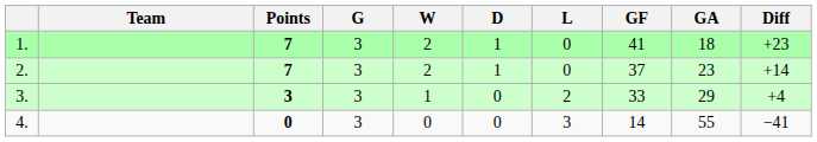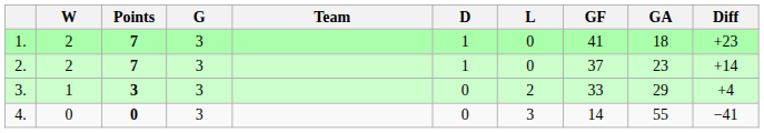 <table class=wikitable style="text-align:center">
 <tr bgcolor="#DCDCDC">
 <th width="25"></th>
-<th width="200">Team</th>
+<th width="60">W</th>
 <th width="60">Points</th>
 <th width="60">G</th>
-<th width="60">W</th>
+<th width="200">Team</th>
 <th width="60">D</th>
 <th width="60">L</th>
 <th width="60">GF</th>
 <th width="60">GA</th>
 <th width="60">Diff</th>
 </tr>
 <tr bgcolor=#AAFFAA>
 <td>1.</td>
-<td align=left></td>
+<td>2</td>
 <td><strong>7</strong></td>
 <td>3</td>
-<td>2</td>
+<td align=left></td>
 <td>1</td>
 <td>0</td>
 <td>41</td>
 <td>18</td>
 <td>+23</td>
 </tr>
 <tr bgcolor=#CCFFCC>
 <td>2.</td>
-<td align=left></td>
+<td>2</td>
 <td><strong>7</strong></td>
 <td>3</td>
-<td>2</td>
+<td align=left></td>
 <td>1</td>
 <td>0</td>
 <td>37</td>
 <td>23</td>
 <td>+14</td>
 </tr>
 <tr bgcolor=#CCFFCC>
 <td>3.</td>
-<td align=left></td>
+<td>1</td>
 <td><strong>3</strong></td>
 <td>3</td>
-<td>1</td>
+<td align=left></td>
 <td>0</td>
 <td>2</td>
 <td>33</td>
 <td>29</td>
 <td>+4</td>
 </tr>
 <tr>
 <td>4.</td>
-<td align=left></td>
+<td>0</td>
 <td><strong>0</strong></td>
 <td>3</td>
-<td>0</td>
+<td align=left></td>
 <td>0</td>
 <td>3</td>
 <td>14</td>
 <td>55</td>
 <td>−41</td>
 </tr>
 </table>
